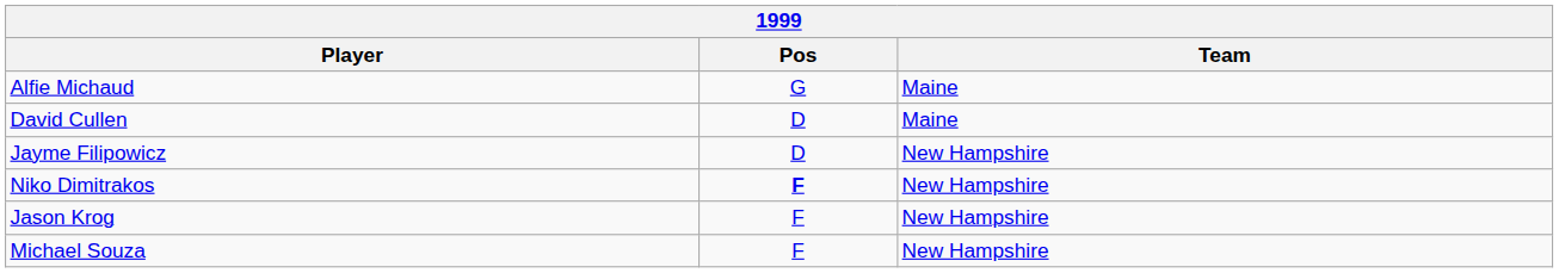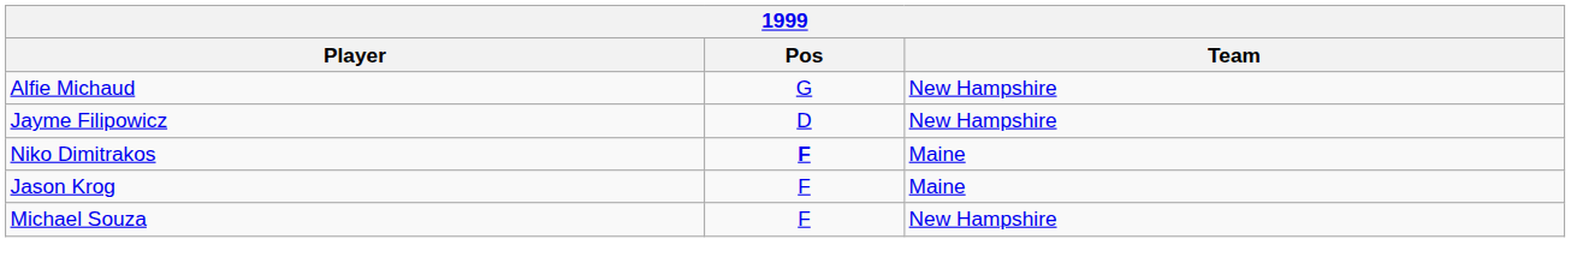 <table class="wikitable" width=95%>
 <tr>
 <th colspan=3><a href='#'>1999</a></th>
 </tr>
 <tr>
 <th>Player</th>
 <th>Pos</th>
 <th>Team</th>
 </tr>
 <tr>
 <td><a href='#'>Alfie Michaud</a></td>
 <td style="text-align:center;"><a href='#'>G</a></td>
-<td><a href='#'>Maine</a></td>
-</tr>
-<tr>
-<td><a href='#'>David Cullen</a></td>
-<td style="text-align:center;"><a href='#'>D</a></td>
-<td><a href='#'>Maine</a></td>
+<td><a href='#'>New Hampshire</a></td>
 </tr>
 <tr>
 <td><a href='#'>Jayme Filipowicz</a></td>
 <td style="text-align:center;"><a href='#'>D</a></td>
 <td><a href='#'>New Hampshire</a></td>
 </tr>
 <tr>
 <td><a href='#'>Niko Dimitrakos</a></td>
 <td style="text-align:center;"><strong><a href='#'>F</a></strong></td>
-<td><a href='#'>New Hampshire</a></td>
+<td><a href='#'>Maine</a></td>
 </tr>
 <tr>
 <td><a href='#'>Jason Krog</a></td>
 <td style="text-align:center;"><a href='#'>F</a></td>
-<td><a href='#'>New Hampshire</a></td>
+<td><a href='#'>Maine</a></td>
 </tr>
 <tr>
 <td><a href='#'>Michael Souza</a></td>
 <td style="text-align:center;"><a href='#'>F</a></td>
 <td><a href='#'>New Hampshire</a></td>
 </tr>
 </table>
